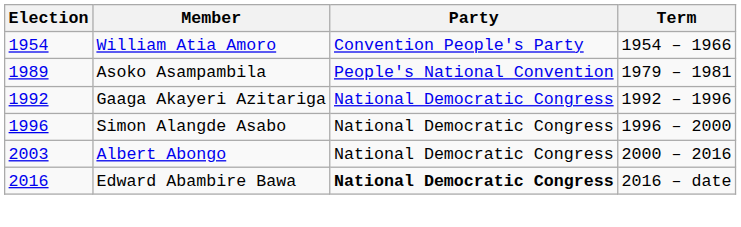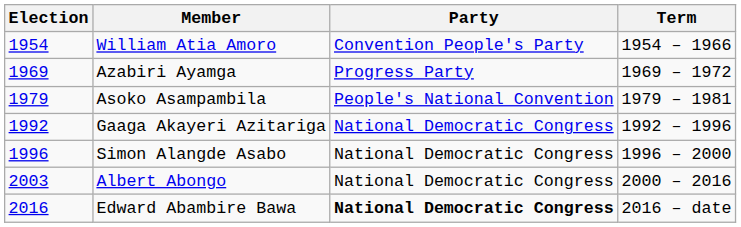 <table class="wikitable">
 <tr>
 <th>Election</th>
 <th>Member</th>
 <th>Party</th>
 <th>Term</th>
 </tr>
 <tr>
 <td><a href='#'>1954</a></td>
 <td><a href='#'>William Atia Amoro</a></td>
 <td><a href='#'>Convention People's Party</a></td>
 <td>1954 – 1966</td>
 </tr>
 <tr>
-<td><a href='#'>1989</a></td>
+<td><a href='#'>1969</a></td>
+<td>Azabiri Ayamga</td>
+<td><a href='#'>Progress Party</a></td>
+<td>1969 – 1972</td>
+</tr>
+<tr>
+<td><a href='#'>1979</a></td>
 <td>Asoko Asampambila</td>
 <td><a href='#'>People's National Convention</a></td>
 <td>1979 – 1981</td>
 </tr>
 <tr>
 <td><a href='#'>1992</a></td>
 <td>Gaaga Akayeri Azitariga</td>
 <td><a href='#'>National Democratic Congress</a></td>
 <td>1992 – 1996</td>
 </tr>
 <tr>
 <td><a href='#'>1996</a></td>
 <td>Simon Alangde Asabo</td>
 <td>National Democratic Congress</td>
 <td>1996 – 2000</td>
 </tr>
 <tr>
 <td><a href='#'>2003</a></td>
 <td><a href='#'>Albert Abongo</a></td>
 <td>National Democratic Congress</td>
 <td>2000 – 2016</td>
 </tr>
 <tr>
 <td><a href='#'>2016</a></td>
 <td>Edward Abambire Bawa</td>
 <td><strong>National Democratic Congress</strong></td>
 <td>2016 – date</td>
 </tr>
 </table>
